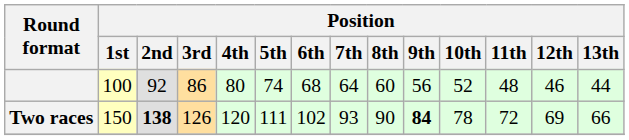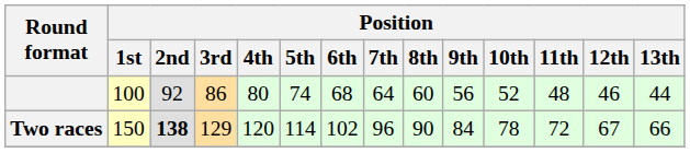 <table class="wikitable" style="font-size:85%; text-align:center">
 <tr>
 <th rowspan=2>Round<br>format</th>
 <th colspan=30>Position</th>
 </tr>
 <tr>
 <th>1st</th>
 <th>2nd</th>
 <th>3rd</th>
 <th>4th</th>
 <th>5th</th>
 <th>6th</th>
 <th>7th</th>
 <th>8th</th>
 <th>9th</th>
 <th>10th</th>
 <th>11th</th>
 <th>12th</th>
 <th>13th</th>
 </tr>
 <tr>
 <th></th>
 <td style="background: #ffffbf">100</td>
 <td style="background: #dfdfdf">92</td>
 <td style="background: #ffdf9f">86</td>
 <td style="background: #dfffdf">80</td>
 <td style="background: #dfffdf">74</td>
 <td style="background: #dfffdf">68</td>
 <td style="background: #dfffdf">64</td>
 <td style="background: #dfffdf">60</td>
 <td style="background: #dfffdf">56</td>
 <td style="background: #dfffdf">52</td>
 <td style="background: #dfffdf">48</td>
 <td style="background: #dfffdf">46</td>
 <td style="background: #dfffdf">44</td>
 </tr>
 <tr>
 <th>Two races</th>
 <td style="background: #ffffbf">150</td>
 <td style="background: #dfdfdf"><strong>138</strong></td>
-<td style="background: #ffdf9f">126</td>
+<td style="background: #ffdf9f">129</td>
 <td style="background: #dfffdf">120</td>
-<td style="background: #dfffdf">111</td>
+<td style="background: #dfffdf">114</td>
 <td style="background: #dfffdf">102</td>
-<td style="background: #dfffdf">93</td>
+<td style="background: #dfffdf">96</td>
 <td style="background: #dfffdf">90</td>
-<td style="background: #dfffdf"><strong>84</strong></td>
+<td style="background: #dfffdf">84</td>
 <td style="background: #dfffdf">78</td>
 <td style="background: #dfffdf">72</td>
-<td style="background: #dfffdf">69</td>
+<td style="background: #dfffdf">67</td>
 <td style="background: #dfffdf">66</td>
 </tr>
 <tr>
 </tr>
 </table>
